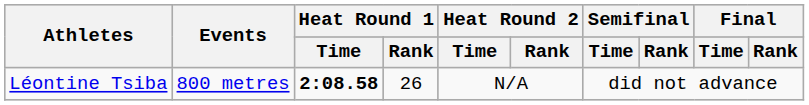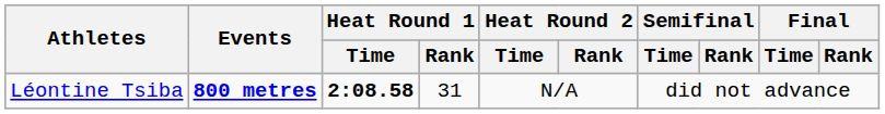 <table class=wikitable style=font-size:90%>
 <tr>
 <th rowspan=2>Athletes</th>
 <th rowspan=2>Events</th>
 <th colspan=2>Heat Round 1</th>
 <th colspan=2>Heat Round 2</th>
 <th colspan=2>Semifinal</th>
 <th colspan=2>Final</th>
 </tr>
 <tr>
 <th>Time</th>
 <th>Rank</th>
 <th>Time</th>
 <th>Rank</th>
 <th>Time</th>
 <th>Rank</th>
 <th>Time</th>
 <th>Rank</th>
 </tr>
 <tr>
 <td><a href='#'>Léontine Tsiba</a></td>
-<td><a href='#'>800 metres</a></td>
+<td><strong><a href='#'>800 metres</a></strong></td>
 <td align=center><strong>2:08.58</strong></td>
-<td align=center>26</td>
+<td align=center>31</td>
 <td align=center colspan=2>N/A</td>
 <td align=center colspan=4>did not advance</td>
 </tr>
 </table>
